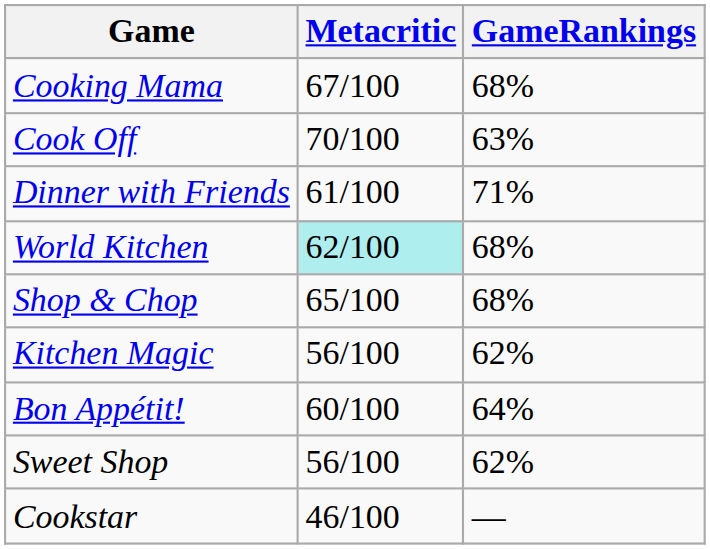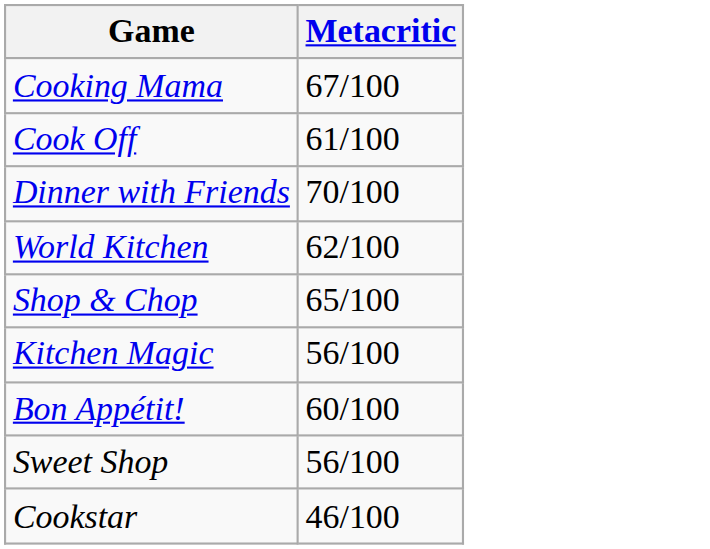 <table class="wikitable">
 <tr>
 <th>Game</th>
 <th><a href='#'>Metacritic</a></th>
-<th><a href='#'>GameRankings</a></th>
 </tr>
 <tr>
 <td style="text-align: left;"><em><a href='#'>Cooking Mama</a></em></td>
 <td>67/100</td>
-<td>68%</td>
 </tr>
 <tr>
 <td style="text-align: left;"><em><a href='#'>Cook Off</a></em></td>
-<td>70/100</td>
-<td>63%</td>
+<td>61/100</td>
 </tr>
 <tr>
 <td style="text-align: left;"><em><a href='#'>Dinner with Friends</a></em></td>
-<td>61/100</td>
-<td>71%</td>
+<td>70/100</td>
 </tr>
 <tr>
 <td style="text-align: left;"><em><a href='#'>World Kitchen</a></em></td>
-<td style="background: paleturquoise;">62/100</td>
-<td>68%</td>
+<td>62/100</td>
 </tr>
 <tr>
 <td style="text-align: left;"><em><a href='#'>Shop & Chop</a></em></td>
 <td>65/100</td>
-<td>68%</td>
 </tr>
 <tr>
 <td style="text-align: left;"><em><a href='#'>Kitchen Magic</a></em></td>
 <td>56/100</td>
-<td>62%</td>
 </tr>
 <tr>
 <td style="text-align: left;"><em><a href='#'>Bon Appétit!</a></em></td>
 <td>60/100</td>
-<td>64%</td>
 </tr>
 <tr>
 <td style="text-align: left;"><em>Sweet Shop</em></td>
 <td>56/100</td>
-<td>62%</td>
 </tr>
 <tr>
 <td style="text-align: left;"><em>Cookstar</em></td>
 <td>46/100</td>
-<td>—</td>
 </tr>
 </table>
